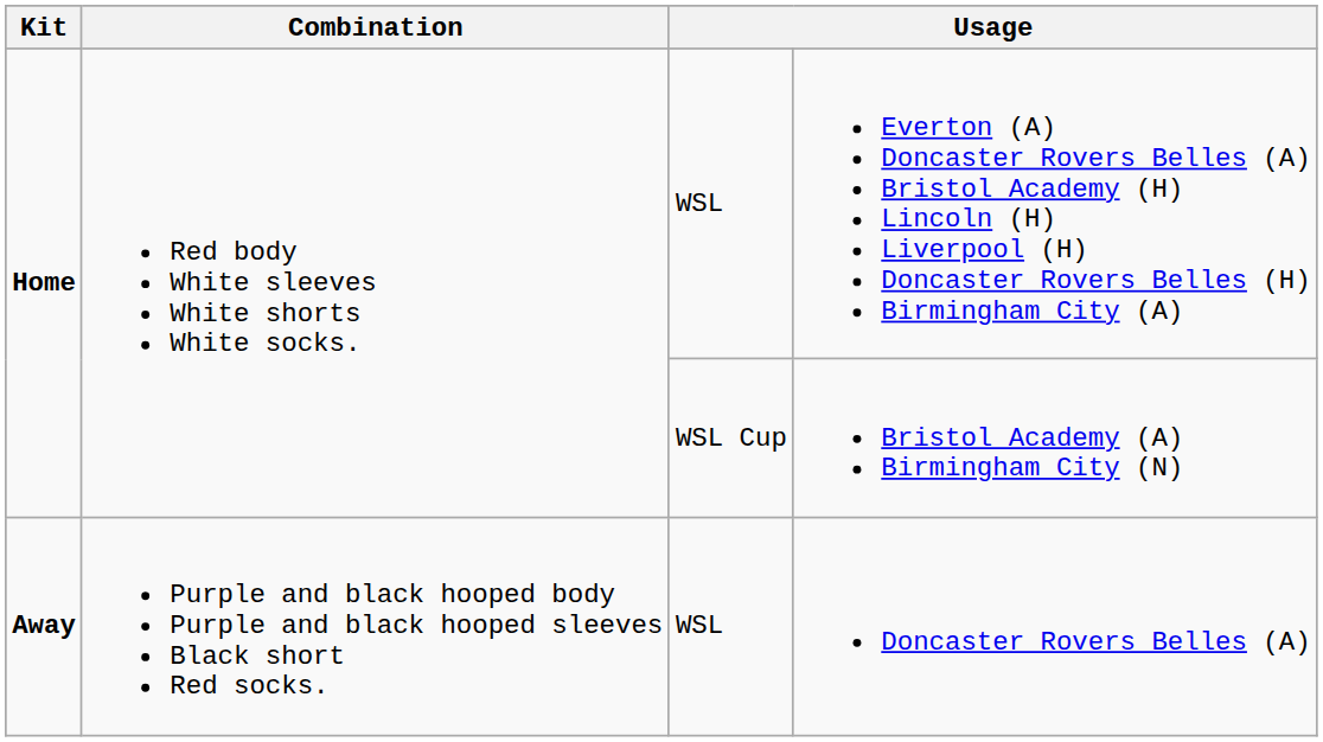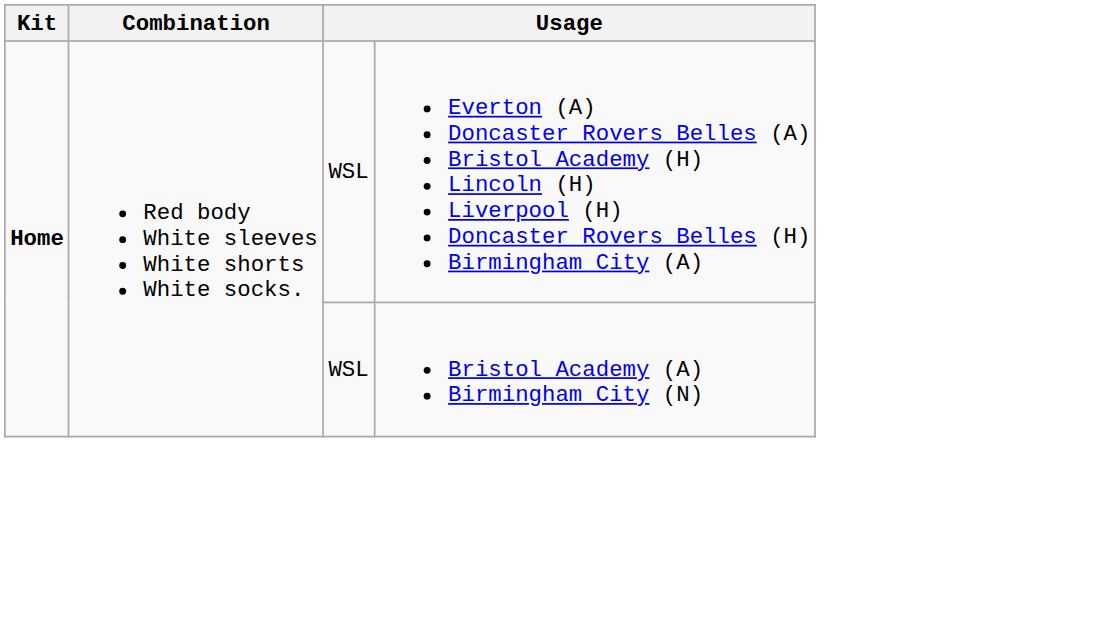 <table class="wikitable">
 <tr>
 <th>Kit</th>
 <th>Combination</th>
 <th colspan="2">Usage</th>
 </tr>
 <tr>
 <td rowspan="2"><strong>Home</strong></td>
 <td rowspan="2"><br><ul><li>Red body</li><li>White sleeves</li><li>White shorts</li><li>White socks.</li></ul></td>
 <td>WSL</td>
 <td><br><ul><li><a href='#'>Everton</a> (A)</li><li><a href='#'>Doncaster Rovers Belles</a> (A)</li><li><a href='#'>Bristol Academy</a> (H)</li><li><a href='#'>Lincoln</a> (H)</li><li><a href='#'>Liverpool</a> (H)</li><li><a href='#'>Doncaster Rovers Belles</a> (H)</li><li><a href='#'>Birmingham City</a> (A)</li></ul></td>
 </tr>
 <tr>
-<td>WSL Cup</td>
+<td>WSL</td>
 <td><br><ul><li><a href='#'>Bristol Academy</a> (A)</li><li><a href='#'>Birmingham City</a> (N)</li></ul></td>
 </tr>
-<tr>
-<td><strong>Away</strong></td>
-<td><br><ul><li>Purple and black hooped body</li><li>Purple and black hooped sleeves</li><li>Black short</li><li>Red socks.</li></ul></td>
-<td>WSL</td>
-<td><br><ul><li><a href='#'>Doncaster Rovers Belles</a> (A)</li></ul></td>
-</tr>
 </table>
